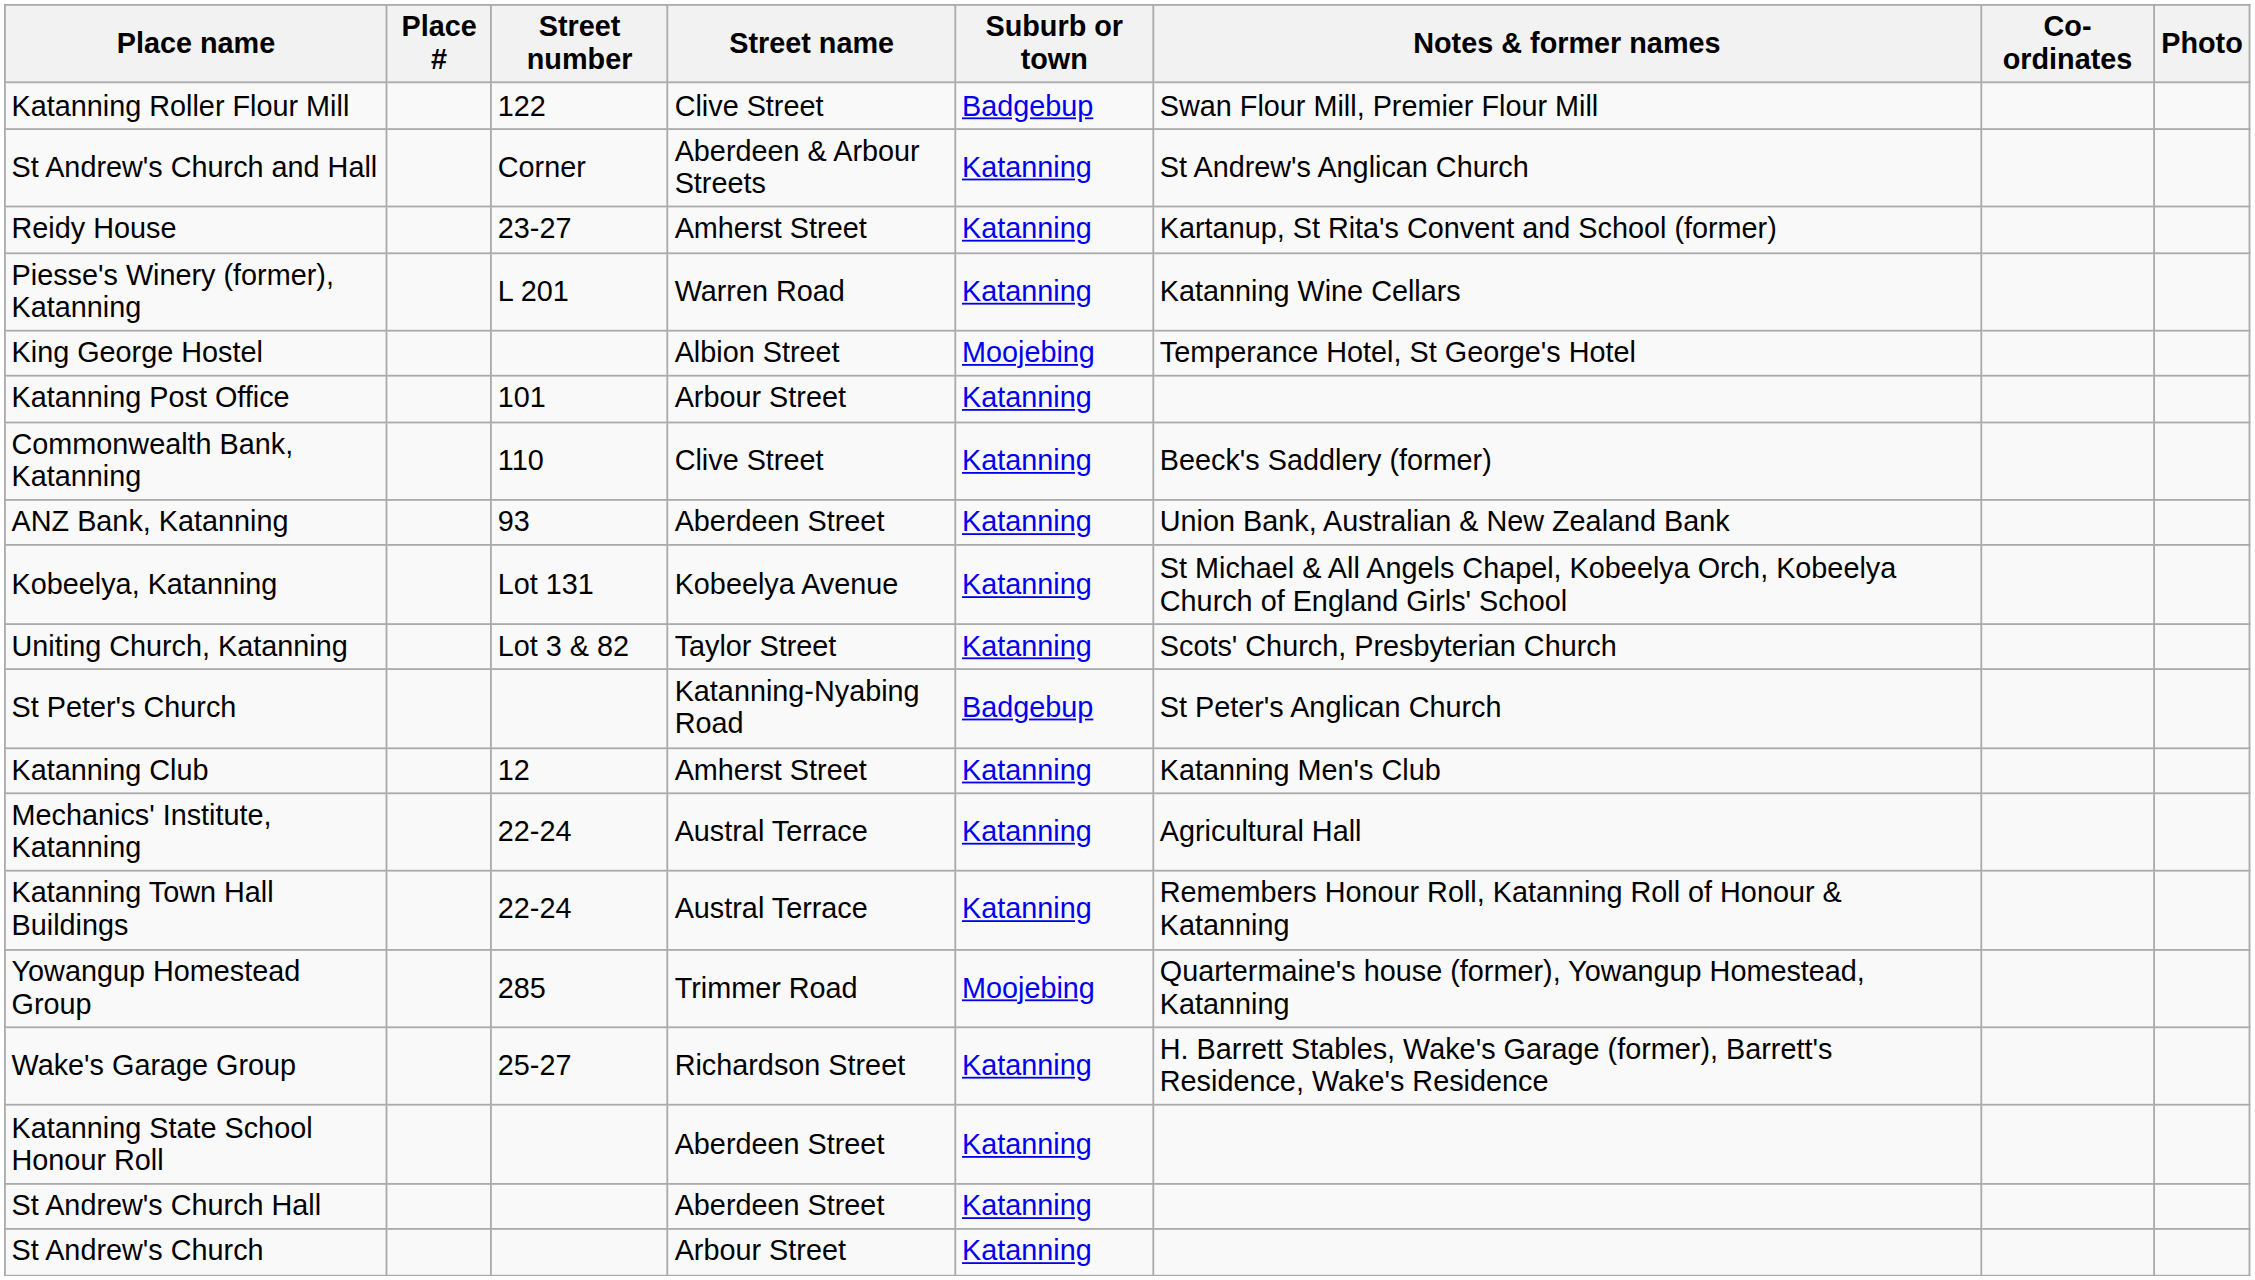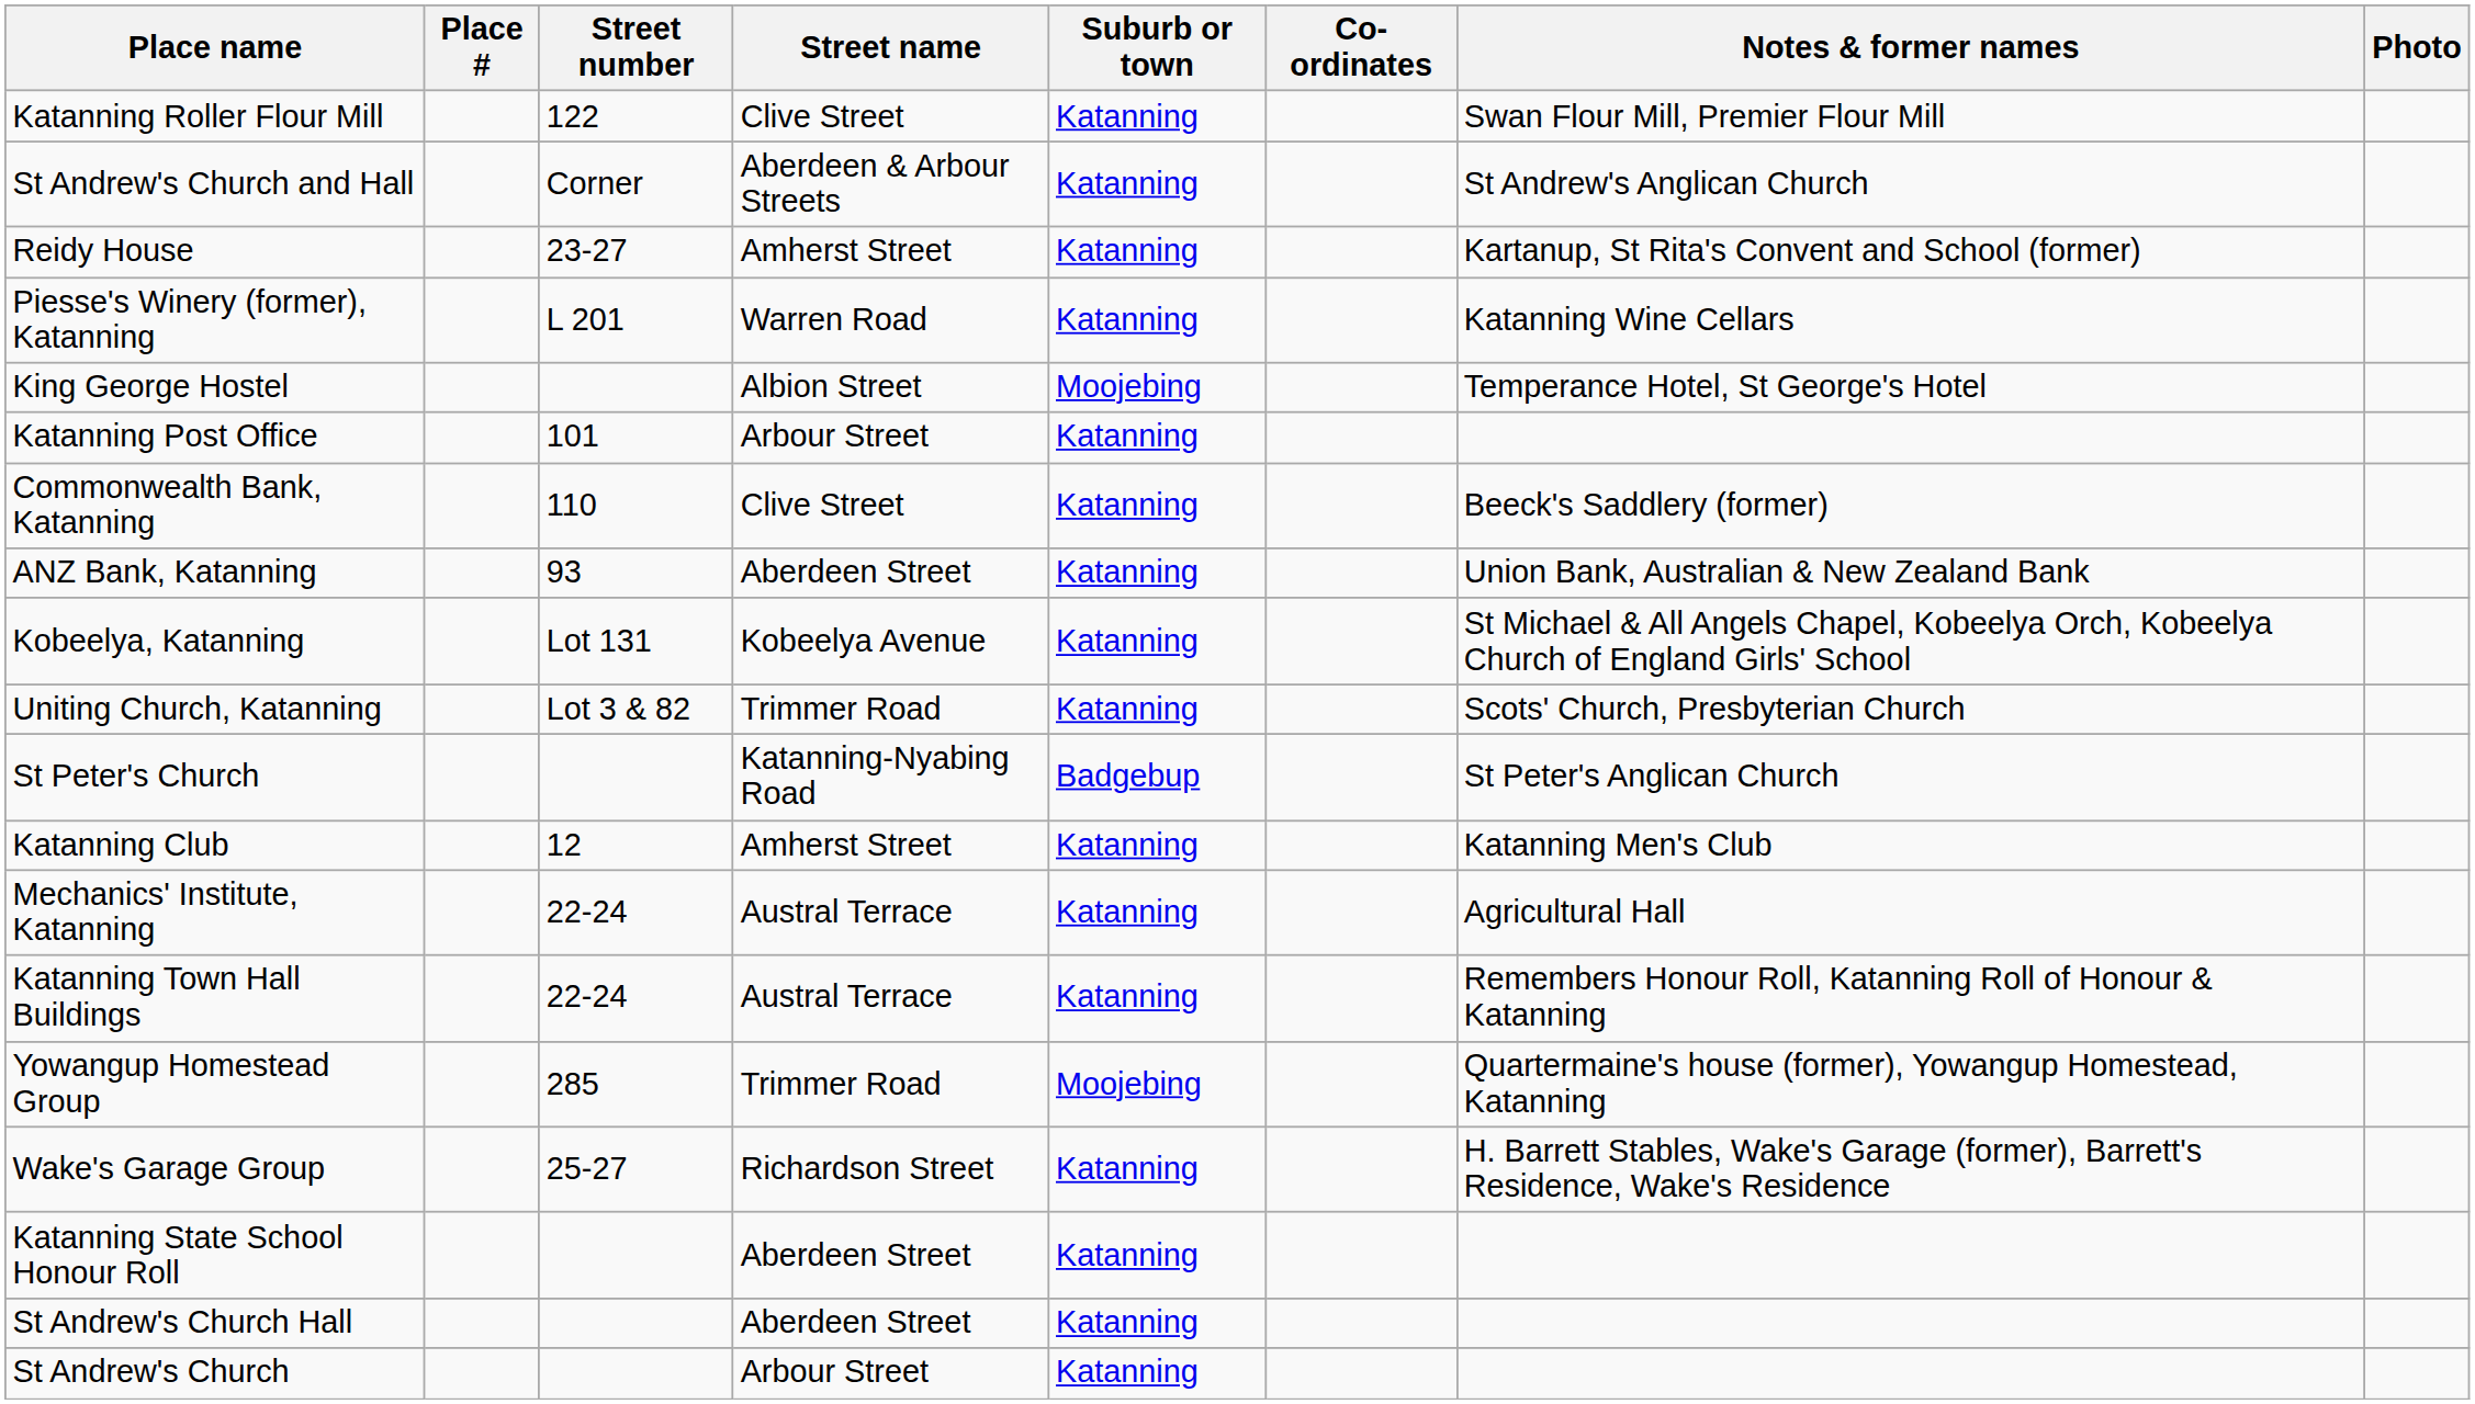 <table class="wikitable sortable">
 <tr>
 <th>Place name</th>
 <th>Place #</th>
 <th>Street number</th>
 <th>Street name</th>
 <th>Suburb or town</th>
+<th>Co-ordinates</th>
 <th class="unsortable">Notes & former names</th>
-<th>Co-ordinates</th>
 <th class="unsortable">Photo</th>
 </tr>
 <tr>
 <td>Katanning Roller Flour Mill</td>
 <td></td>
 <td>122</td>
 <td>Clive Street</td>
-<td><a href='#'>Badgebup</a></td>
+<td><a href='#'>Katanning</a></td>
+<td></td>
 <td>Swan Flour Mill, Premier Flour Mill</td>
-<td></td>
 <td></td>
 </tr>
 <tr>
 <td>St Andrew's Church and Hall</td>
 <td></td>
 <td>Corner</td>
 <td>Aberdeen & Arbour Streets</td>
 <td><a href='#'>Katanning</a></td>
+<td></td>
 <td>St Andrew's Anglican Church</td>
-<td></td>
 <td></td>
 </tr>
 <tr>
 <td>Reidy House</td>
 <td></td>
 <td>23-27</td>
 <td>Amherst Street</td>
 <td><a href='#'>Katanning</a></td>
+<td></td>
 <td>Kartanup, St Rita's Convent and School (former)</td>
-<td></td>
 <td></td>
 </tr>
 <tr>
 <td>Piesse's Winery (former), Katanning</td>
 <td></td>
 <td>L 201</td>
 <td>Warren Road</td>
 <td><a href='#'>Katanning</a></td>
+<td></td>
 <td>Katanning Wine Cellars</td>
-<td></td>
 <td></td>
 </tr>
 <tr>
 <td>King George Hostel</td>
 <td></td>
 <td></td>
 <td>Albion Street</td>
 <td><a href='#'>Moojebing</a></td>
+<td></td>
 <td>Temperance Hotel, St George's Hotel</td>
-<td></td>
 <td></td>
 </tr>
 <tr>
 <td>Katanning Post Office</td>
 <td></td>
 <td>101</td>
 <td>Arbour Street</td>
 <td><a href='#'>Katanning</a></td>
 <td></td>
 <td></td>
 <td></td>
 </tr>
 <tr>
 <td>Commonwealth Bank, Katanning</td>
 <td></td>
 <td>110</td>
 <td>Clive Street</td>
 <td><a href='#'>Katanning</a></td>
+<td></td>
 <td>Beeck's Saddlery (former)</td>
-<td></td>
 <td></td>
 </tr>
 <tr>
 <td>ANZ Bank, Katanning</td>
 <td></td>
 <td>93</td>
 <td>Aberdeen Street</td>
 <td><a href='#'>Katanning</a></td>
+<td></td>
 <td>Union Bank, Australian & New Zealand Bank</td>
-<td></td>
 <td></td>
 </tr>
 <tr>
 <td>Kobeelya, Katanning</td>
 <td></td>
 <td>Lot 131</td>
 <td>Kobeelya Avenue</td>
 <td><a href='#'>Katanning</a></td>
+<td></td>
 <td>St Michael & All Angels Chapel, Kobeelya Orch, Kobeelya Church of England Girls' School</td>
-<td></td>
 <td></td>
 </tr>
 <tr>
 <td>Uniting Church, Katanning</td>
 <td></td>
 <td>Lot 3 & 82</td>
-<td>Taylor Street</td>
+<td>Trimmer Road</td>
 <td><a href='#'>Katanning</a></td>
+<td></td>
 <td>Scots' Church, Presbyterian Church</td>
-<td></td>
 <td></td>
 </tr>
 <tr>
 <td>St Peter's Church</td>
 <td></td>
 <td></td>
 <td>Katanning-Nyabing Road</td>
 <td><a href='#'>Badgebup</a></td>
+<td></td>
 <td>St Peter's Anglican Church</td>
-<td></td>
 <td></td>
 </tr>
 <tr>
 <td>Katanning Club</td>
 <td></td>
 <td>12</td>
 <td>Amherst Street</td>
 <td><a href='#'>Katanning</a></td>
+<td></td>
 <td>Katanning Men's Club</td>
-<td></td>
 <td></td>
 </tr>
 <tr>
 <td>Mechanics' Institute, Katanning</td>
 <td></td>
 <td>22-24</td>
 <td>Austral Terrace</td>
 <td><a href='#'>Katanning</a></td>
+<td></td>
 <td>Agricultural Hall</td>
-<td></td>
 <td></td>
 </tr>
 <tr>
 <td>Katanning Town Hall Buildings</td>
 <td></td>
 <td>22-24</td>
 <td>Austral Terrace</td>
 <td><a href='#'>Katanning</a></td>
+<td></td>
 <td>Remembers Honour Roll, Katanning Roll of Honour & Katanning</td>
-<td></td>
 <td></td>
 </tr>
 <tr>
 <td>Yowangup Homestead Group</td>
 <td></td>
 <td>285</td>
 <td>Trimmer Road</td>
 <td><a href='#'>Moojebing</a></td>
+<td></td>
 <td>Quartermaine's house (former), Yowangup Homestead, Katanning</td>
-<td></td>
 <td></td>
 </tr>
 <tr>
 <td>Wake's Garage Group</td>
 <td></td>
 <td>25-27</td>
 <td>Richardson Street</td>
 <td><a href='#'>Katanning</a></td>
+<td></td>
 <td>H. Barrett Stables, Wake's Garage (former), Barrett's Residence, Wake's Residence</td>
-<td></td>
 <td></td>
 </tr>
 <tr>
 <td>Katanning State School Honour Roll</td>
 <td></td>
 <td></td>
 <td>Aberdeen Street</td>
 <td><a href='#'>Katanning</a></td>
 <td></td>
 <td></td>
 <td></td>
 </tr>
 <tr>
 <td>St Andrew's Church Hall</td>
 <td></td>
 <td></td>
 <td>Aberdeen Street</td>
 <td><a href='#'>Katanning</a></td>
 <td></td>
 <td></td>
 <td></td>
 </tr>
 <tr>
 <td>St Andrew's Church</td>
 <td></td>
 <td></td>
 <td>Arbour Street</td>
 <td><a href='#'>Katanning</a></td>
 <td></td>
 <td></td>
 <td></td>
 </tr>
 </table>
